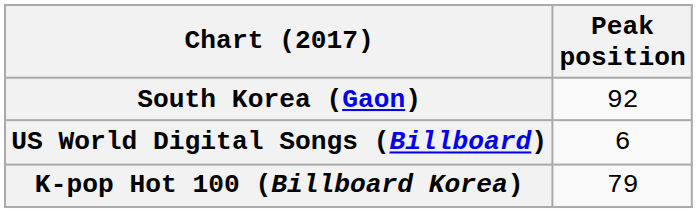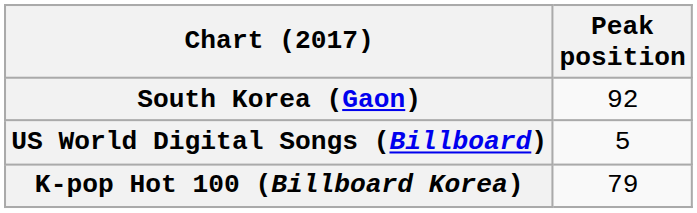 <table class="wikitable sortable plainrowheaders" style="text-align:center;">
 <tr>
 <th>Chart (2017)</th>
 <th>Peak<br>position</th>
 </tr>
 <tr>
 <th scope="row">South Korea (<a href='#'>Gaon</a>)</th>
 <td>92</td>
 </tr>
 <tr>
 <th scope="row">US World Digital Songs (<em><a href='#'>Billboard</a></em>)</th>
-<td>6</td>
+<td>5</td>
 </tr>
 <tr>
 <th scope="row">K-pop Hot 100 (<em>Billboard Korea</em>)</th>
 <td>79</td>
 </tr>
 </table>
